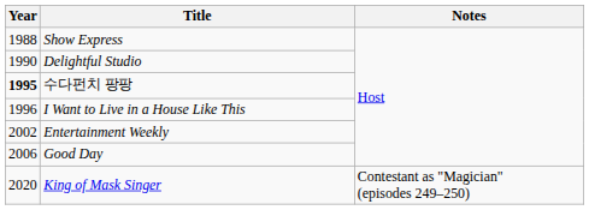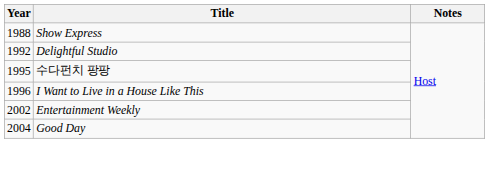 <table class="wikitable" style="width:650px">
 <tr>
 <th width=10>Year</th>
 <th>Title</th>
 <th>Notes</th>
 </tr>
 <tr>
 <td>1988</td>
 <td><em>Show Express</em></td>
 <td rowspan="6"><a href='#'>Host</a></td>
 </tr>
 <tr>
-<td>1990</td>
+<td>1992</td>
 <td><em>Delightful Studio</em></td>
 </tr>
 <tr>
-<td><strong>1995</strong></td>
+<td>1995</td>
 <td>수다펀치 팡팡</td>
 </tr>
 <tr>
 <td>1996</td>
 <td><em>I Want to Live in a House Like This</em></td>
 </tr>
 <tr>
 <td>2002</td>
 <td><em>Entertainment Weekly</em></td>
 </tr>
 <tr>
-<td>2006</td>
+<td>2004</td>
 <td><em>Good Day</em></td>
 </tr>
-<tr>
-<td>2020</td>
-<td><em><a href='#'>King of Mask Singer</a></em></td>
-<td>Contestant as "Magician"<br>(episodes 249–250)</td>
-</tr>
 </table>
